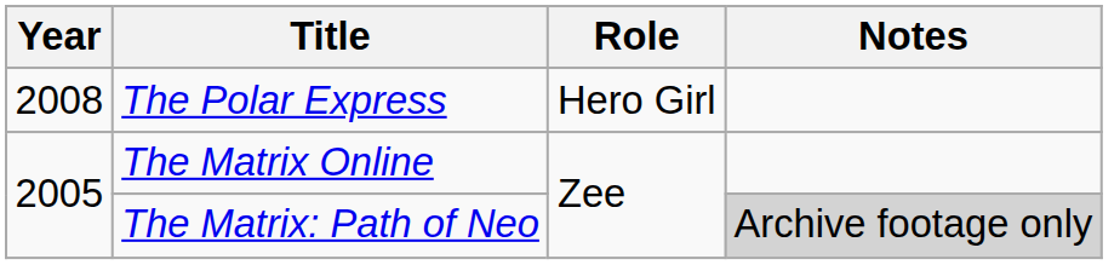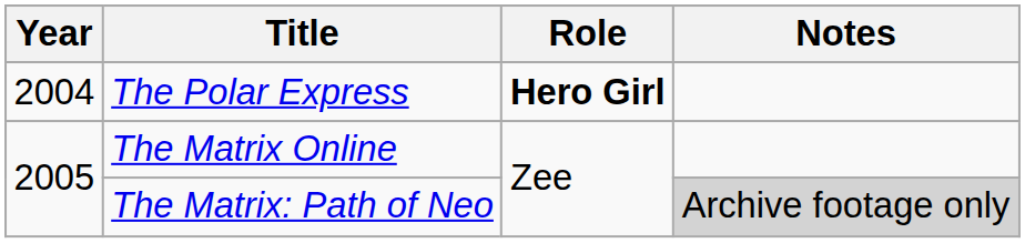 <table class="wikitable sortable">
 <tr>
 <th>Year</th>
 <th>Title</th>
 <th>Role</th>
 <th>Notes</th>
 </tr>
 <tr>
-<td>2008</td>
+<td>2004</td>
 <td><em><a href='#'>The Polar Express</a></em></td>
-<td>Hero Girl</td>
+<td><strong>Hero Girl</strong></td>
 <td></td>
 </tr>
 <tr>
 <td rowspan="2">2005</td>
 <td><em><a href='#'>The Matrix Online</a></em></td>
 <td rowspan="2">Zee</td>
 <td></td>
 </tr>
 <tr>
 <td><em><a href='#'>The Matrix: Path of Neo</a></em></td>
 <td style="background: lightgrey;">Archive footage only</td>
 </tr>
 </table>
